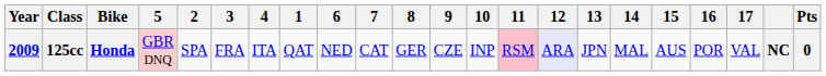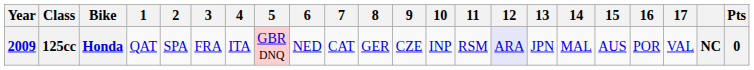 <table class="wikitable" style="text-align:center">
 <tr>
 <th>Year</th>
 <th>Class</th>
 <th>Bike</th>
-<th>5</th>
+<th>1</th>
 <th>2</th>
 <th>3</th>
 <th>4</th>
-<th>1</th>
+<th>5</th>
 <th>6</th>
 <th>7</th>
 <th>8</th>
 <th>9</th>
 <th>10</th>
 <th>11</th>
 <th>12</th>
 <th>13</th>
 <th>14</th>
 <th>15</th>
 <th>16</th>
 <th>17</th>
 <th></th>
 <th>Pts</th>
 </tr>
 <tr>
 <th><a href='#'>2009</a></th>
 <th>125cc</th>
 <th><a href='#'>Honda</a></th>
-<td style="background:#ffcfcf;"><a href='#'>GBR</a><br><small>DNQ</small></td>
+<td><a href='#'>QAT</a></td>
 <td><a href='#'>SPA</a></td>
 <td><a href='#'>FRA</a></td>
 <td><a href='#'>ITA</a></td>
-<td><a href='#'>QAT</a></td>
+<td style="background:#ffcfcf;"><a href='#'>GBR</a><br><small>DNQ</small></td>
 <td><a href='#'>NED</a></td>
 <td><a href='#'>CAT</a></td>
 <td><a href='#'>GER</a></td>
 <td><a href='#'>CZE</a></td>
 <td><a href='#'>INP</a></td>
-<td style="background: pink;"><a href='#'>RSM</a></td>
+<td><a href='#'>RSM</a></td>
 <td style="background: lavender;"><a href='#'>ARA</a></td>
 <td><a href='#'>JPN</a></td>
 <td><a href='#'>MAL</a></td>
 <td><a href='#'>AUS</a></td>
 <td><a href='#'>POR</a></td>
 <td><a href='#'>VAL</a></td>
 <th>NC</th>
 <th>0</th>
 </tr>
 </table>
